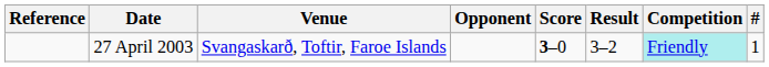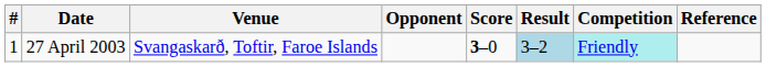 <table class="wikitable">
 <tr>
-<th>Reference</th>
+<th>#</th>
 <th>Date</th>
 <th>Venue</th>
 <th>Opponent</th>
 <th>Score</th>
 <th>Result</th>
 <th>Competition</th>
-<th>#</th>
+<th>Reference</th>
 </tr>
 <tr>
-<td></td>
+<td>1</td>
 <td>27 April 2003</td>
 <td><a href='#'>Svangaskarð</a>, <a href='#'>Toftir</a>, <a href='#'>Faroe Islands</a></td>
 <td></td>
 <td><strong>3</strong>–0</td>
-<td>3–2</td>
+<td style="background: lightblue;">3–2</td>
 <td style="background: paleturquoise;"><a href='#'>Friendly</a></td>
-<td>1</td>
+<td></td>
 </tr>
 </table>
